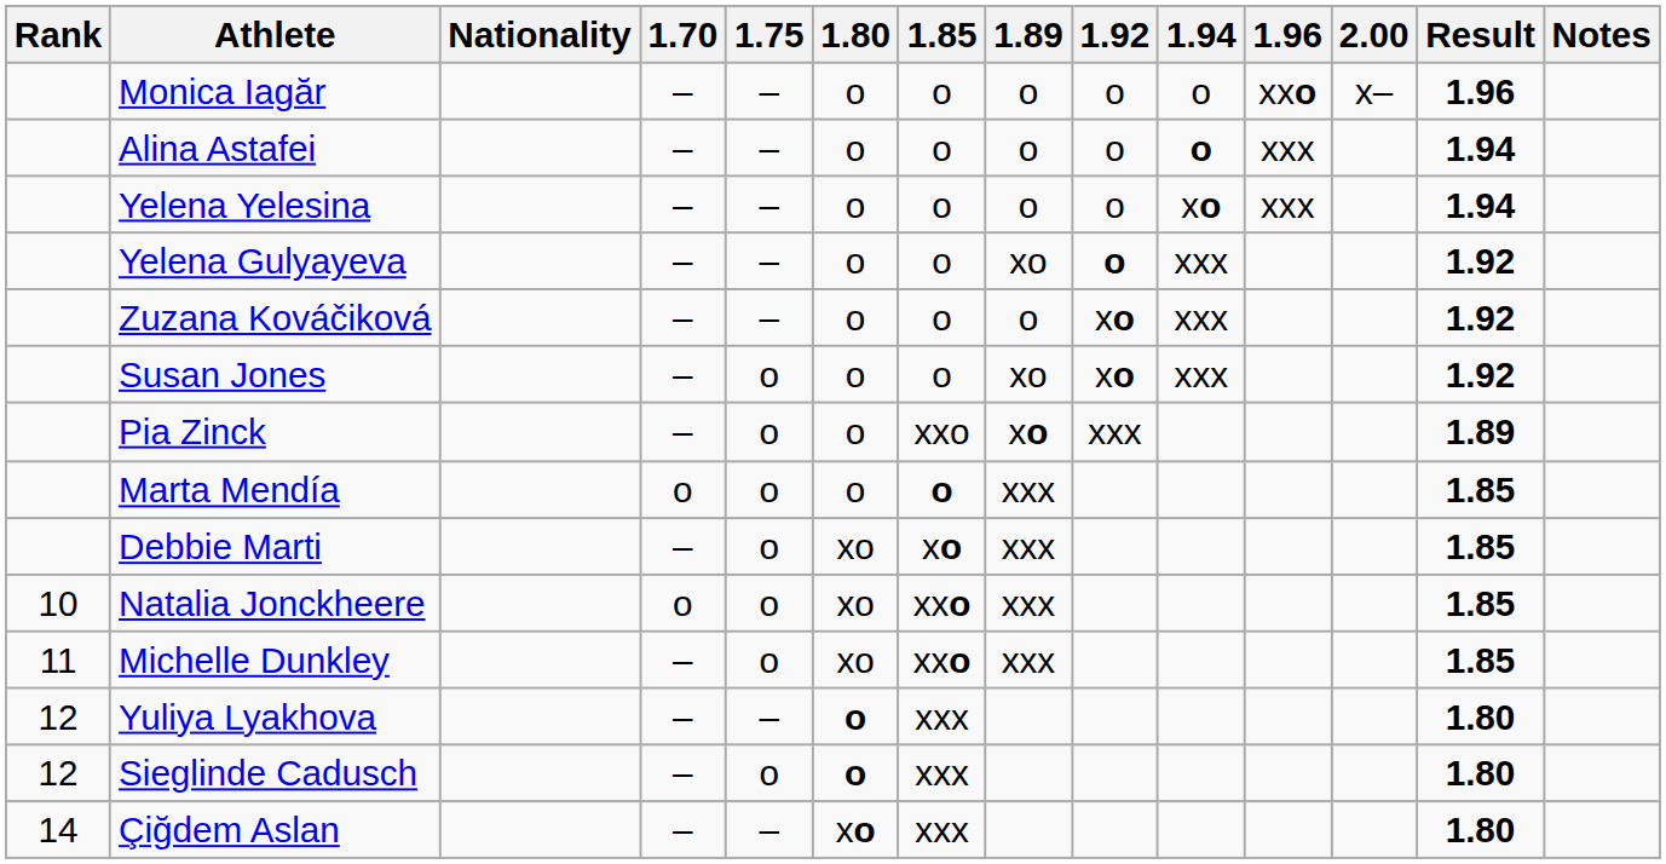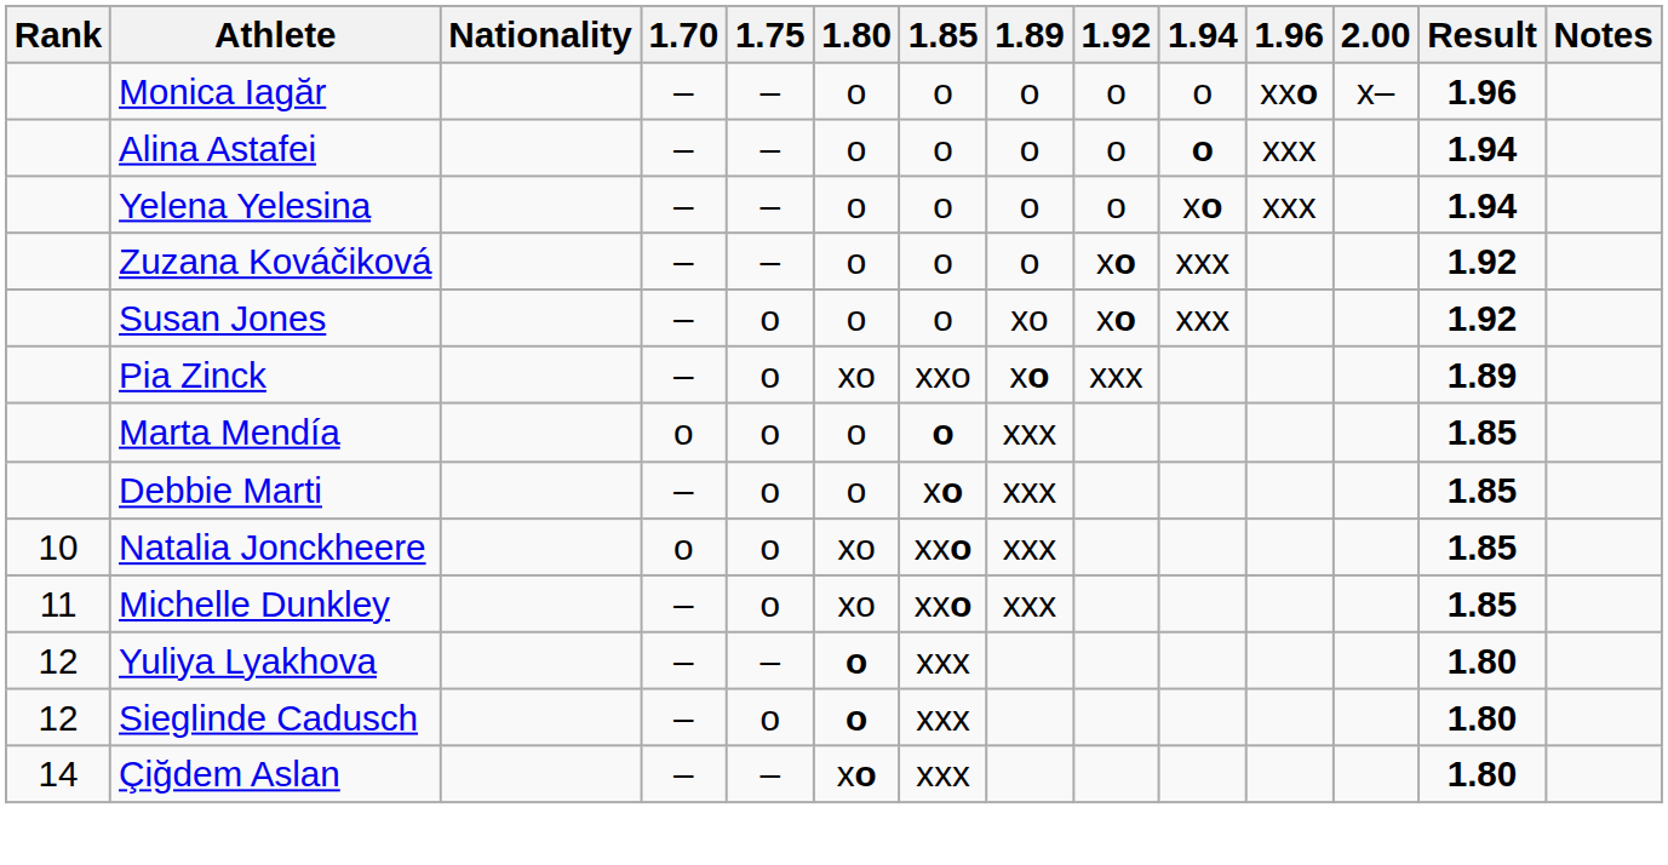 <table class="wikitable sortable" style="text-align:center;font-size:95%">
 <tr>
 <th>Rank</th>
 <th>Athlete</th>
 <th>Nationality</th>
 <th>1.70</th>
 <th>1.75</th>
 <th>1.80</th>
 <th>1.85</th>
 <th>1.89</th>
 <th>1.92</th>
 <th>1.94</th>
 <th>1.96</th>
 <th>2.00</th>
 <th>Result</th>
 <th>Notes</th>
 </tr>
 <tr>
 <td></td>
 <td align="left"><a href='#'>Monica Iagăr</a></td>
 <td align=left></td>
 <td>–</td>
 <td>–</td>
 <td>o</td>
 <td>o</td>
 <td>o</td>
 <td>o</td>
 <td>o</td>
 <td>xx<strong>o</strong></td>
 <td>x–</td>
 <td><strong>1.96</strong></td>
 <td></td>
 </tr>
 <tr>
 <td></td>
 <td align="left"><a href='#'>Alina Astafei</a></td>
 <td align=left></td>
 <td>–</td>
 <td>–</td>
 <td>o</td>
 <td>o</td>
 <td>o</td>
 <td>o</td>
 <td><strong>o</strong></td>
 <td>xxx</td>
 <td></td>
 <td><strong>1.94</strong></td>
 <td></td>
 </tr>
 <tr>
 <td></td>
 <td align="left"><a href='#'>Yelena Yelesina</a></td>
 <td align=left></td>
 <td>–</td>
 <td>–</td>
 <td>o</td>
 <td>o</td>
 <td>o</td>
 <td>o</td>
 <td>x<strong>o</strong></td>
 <td>xxx</td>
 <td></td>
 <td><strong>1.94</strong></td>
 <td></td>
 </tr>
 <tr>
 <td></td>
-<td align="left"><a href='#'>Yelena Gulyayeva</a></td>
-<td align=left></td>
-<td>–</td>
-<td>–</td>
-<td>o</td>
-<td>o</td>
-<td>xo</td>
-<td><strong>o</strong></td>
-<td>xxx</td>
-<td></td>
-<td></td>
-<td><strong>1.92</strong></td>
-<td></td>
-</tr>
-<tr>
-<td></td>
 <td align="left"><a href='#'>Zuzana Kováčiková</a></td>
 <td align=left></td>
 <td>–</td>
 <td>–</td>
 <td>o</td>
 <td>o</td>
 <td>o</td>
 <td>x<strong>o</strong></td>
 <td>xxx</td>
 <td></td>
 <td></td>
 <td><strong>1.92</strong></td>
 <td></td>
 </tr>
 <tr>
 <td></td>
 <td align="left"><a href='#'>Susan Jones</a></td>
 <td align=left></td>
 <td>–</td>
 <td>o</td>
 <td>o</td>
 <td>o</td>
 <td>xo</td>
 <td>x<strong>o</strong></td>
 <td>xxx</td>
 <td></td>
 <td></td>
 <td><strong>1.92</strong></td>
 <td></td>
 </tr>
 <tr>
 <td></td>
 <td align="left"><a href='#'>Pia Zinck</a></td>
 <td align=left></td>
 <td>–</td>
 <td>o</td>
-<td>o</td>
+<td>xo</td>
 <td>xxo</td>
 <td>x<strong>o</strong></td>
 <td>xxx</td>
 <td></td>
 <td></td>
 <td></td>
 <td><strong>1.89</strong></td>
 <td></td>
 </tr>
 <tr>
 <td></td>
 <td align="left"><a href='#'>Marta Mendía</a></td>
 <td align=left></td>
 <td>o</td>
 <td>o</td>
 <td>o</td>
 <td><strong>o</strong></td>
 <td>xxx</td>
 <td></td>
 <td></td>
 <td></td>
 <td></td>
 <td><strong>1.85</strong></td>
 <td></td>
 </tr>
 <tr>
 <td></td>
 <td align="left"><a href='#'>Debbie Marti</a></td>
 <td align=left></td>
 <td>–</td>
 <td>o</td>
-<td>xo</td>
+<td>o</td>
 <td>x<strong>o</strong></td>
 <td>xxx</td>
 <td></td>
 <td></td>
 <td></td>
 <td></td>
 <td><strong>1.85</strong></td>
 <td></td>
 </tr>
 <tr>
 <td>10</td>
 <td align="left"><a href='#'>Natalia Jonckheere</a></td>
 <td align=left></td>
 <td>o</td>
 <td>o</td>
 <td>xo</td>
 <td>xx<strong>o</strong></td>
 <td>xxx</td>
 <td></td>
 <td></td>
 <td></td>
 <td></td>
 <td><strong>1.85</strong></td>
 <td></td>
 </tr>
 <tr>
 <td>11</td>
 <td align="left"><a href='#'>Michelle Dunkley</a></td>
 <td align=left></td>
 <td>–</td>
 <td>o</td>
 <td>xo</td>
 <td>xx<strong>o</strong></td>
 <td>xxx</td>
 <td></td>
 <td></td>
 <td></td>
 <td></td>
 <td><strong>1.85</strong></td>
 <td></td>
 </tr>
 <tr>
 <td>12</td>
 <td align="left"><a href='#'>Yuliya Lyakhova</a></td>
 <td align=left></td>
 <td>–</td>
 <td>–</td>
 <td><strong>o</strong></td>
 <td>xxx</td>
 <td></td>
 <td></td>
 <td></td>
 <td></td>
 <td></td>
 <td><strong>1.80</strong></td>
 <td></td>
 </tr>
 <tr>
 <td>12</td>
 <td align="left"><a href='#'>Sieglinde Cadusch</a></td>
 <td align=left></td>
 <td>–</td>
 <td>o</td>
 <td><strong>o</strong></td>
 <td>xxx</td>
 <td></td>
 <td></td>
 <td></td>
 <td></td>
 <td></td>
 <td><strong>1.80</strong></td>
 <td></td>
 </tr>
 <tr>
 <td>14</td>
 <td align="left"><a href='#'>Çiğdem Aslan</a></td>
 <td align=left></td>
 <td>–</td>
 <td>–</td>
 <td>x<strong>o</strong></td>
 <td>xxx</td>
 <td></td>
 <td></td>
 <td></td>
 <td></td>
 <td></td>
 <td><strong>1.80</strong></td>
 <td></td>
 </tr>
 </table>
